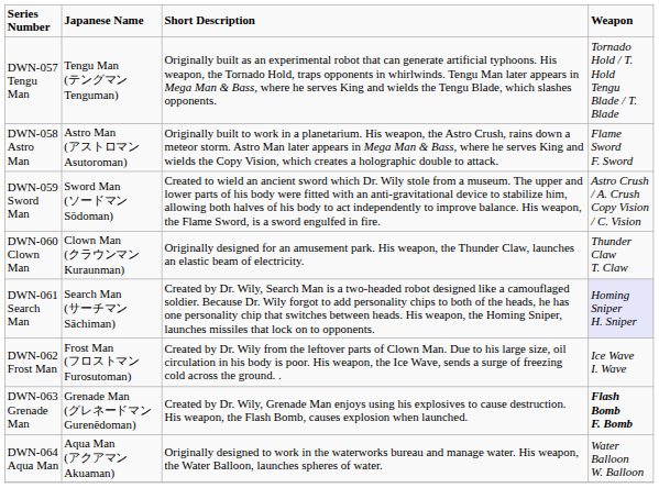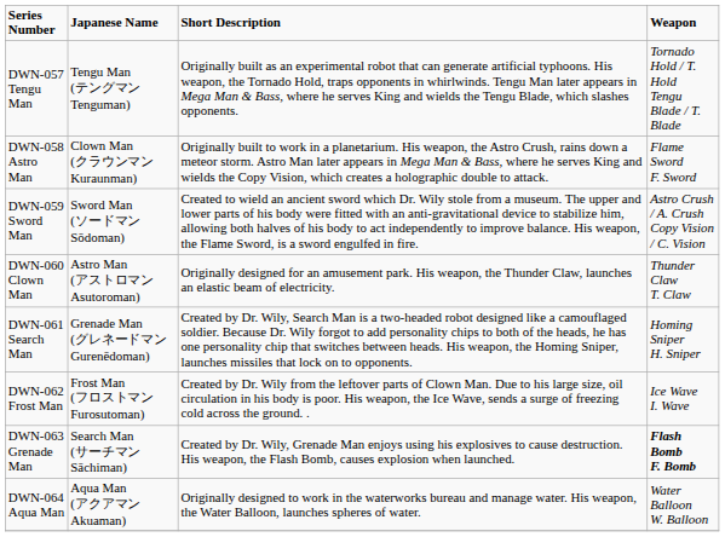 <table class="wikitable">
 <tr>
 <td><strong>Series Number</strong></td>
 <td><strong>Japanese Name</strong></td>
 <td><strong>Short Description</strong></td>
 <td><strong>Weapon</strong></td>
 </tr>
 <tr>
 <td>DWN-057<br>Tengu Man</td>
 <td>Tengu Man<br>(テングマン Tenguman)</td>
 <td>Originally built as an experimental robot that can generate artificial typhoons. His weapon, the Tornado Hold, traps opponents in whirlwinds. Tengu Man later appears in <em>Mega Man & Bass,</em> where he serves King and wields the Tengu Blade, which slashes opponents.</td>
 <td><em>Tornado Hold / T. Hold</em><br><em>Tengu Blade / T. Blade</em></td>
 </tr>
 <tr>
 <td>DWN-058<br>Astro Man</td>
-<td>Astro Man<br>(アストロマン Asutoroman)</td>
+<td>Clown Man<br>(クラウンマン Kuraunman)</td>
 <td>Originally built to work in a planetarium. His weapon, the Astro Crush, rains down a meteor storm. Astro Man later appears in <em>Mega Man & Bass,</em> where he serves King and wields  the Copy Vision, which creates a holographic double to attack.</td>
 <td><em>Flame Sword</em><br><em>F. Sword</em></td>
 </tr>
 <tr>
 <td>DWN-059<br>Sword Man</td>
 <td>Sword Man<br>(ソードマン Sōdoman)</td>
 <td>Created to wield an ancient sword which Dr. Wily stole from a museum. The upper and lower parts of his body were fitted with an anti-gravitational device to stabilize him, allowing both halves of his body to act independently to improve balance. His weapon, the Flame Sword, is a sword engulfed in fire.</td>
 <td><em>Astro Crush / A. Crush</em><br><em>Copy Vision / C. Vision</em></td>
 </tr>
 <tr>
 <td>DWN-060<br>Clown Man</td>
-<td>Clown Man<br>(クラウンマン Kuraunman)</td>
+<td>Astro Man<br>(アストロマン Asutoroman)</td>
 <td>Originally designed for an amusement park. His weapon, the Thunder Claw, launches an elastic beam of electricity.</td>
 <td><em>Thunder Claw</em><br><em>T. Claw</em></td>
 </tr>
 <tr>
 <td>DWN-061<br>Search Man</td>
-<td>Search Man<br>(サーチマン Sāchiman)</td>
+<td>Grenade Man<br>(グレネードマン Gurenēdoman)</td>
 <td>Created by Dr. Wily, Search Man is a two-headed robot designed like a camouflaged soldier. Because Dr. Wily forgot to add personality chips to both of the heads, he has one personality chip that switches between heads. His weapon, the Homing Sniper, launches missiles that lock on to opponents.</td>
-<td style="background: lavender;"><em>Homing Sniper</em><br><em>H. Sniper</em></td>
+<td><em>Homing Sniper</em><br><em>H. Sniper</em></td>
 </tr>
 <tr>
 <td>DWN-062<br>Frost Man</td>
 <td>Frost Man<br>(フロストマン Furosutoman)</td>
 <td>Created by Dr. Wily from the leftover parts of Clown Man. Due to his large size, oil circulation in his body is poor. His weapon, the Ice Wave, sends a surge of freezing cold across the ground. .</td>
 <td><em>Ice Wave</em><br><em>I. Wave</em></td>
 </tr>
 <tr>
 <td>DWN-063<br>Grenade Man</td>
-<td>Grenade Man<br>(グレネードマン Gurenēdoman)</td>
+<td>Search Man<br>(サーチマン Sāchiman)</td>
 <td>Created by Dr. Wily, Grenade Man enjoys using his explosives to cause destruction. His weapon, the Flash Bomb, causes explosion when launched.</td>
 <td><strong><em>Flash Bomb</em><br><em>F. Bomb</em></strong></td>
 </tr>
 <tr>
 <td>DWN-064<br>Aqua Man</td>
 <td>Aqua Man<br>(アクアマン Akuaman)</td>
 <td>Originally designed to work in the waterworks bureau and manage water. His weapon, the Water Balloon, launches spheres of water.</td>
 <td><em>Water Balloon</em><br><em>W. Balloon</em></td>
 </tr>
 <tr>
 </tr>
 </table>
